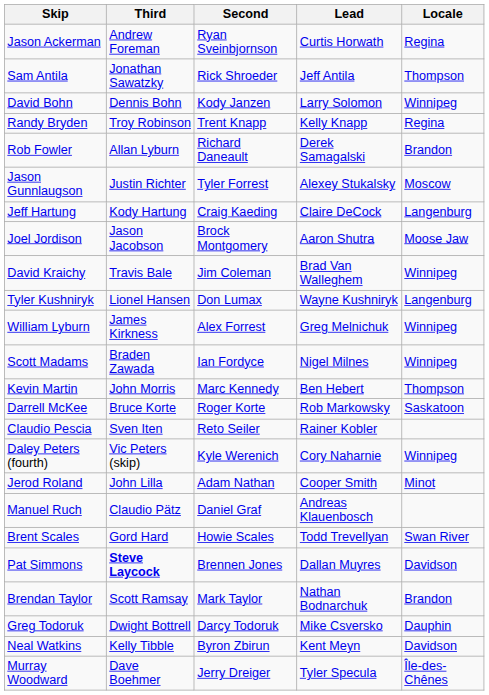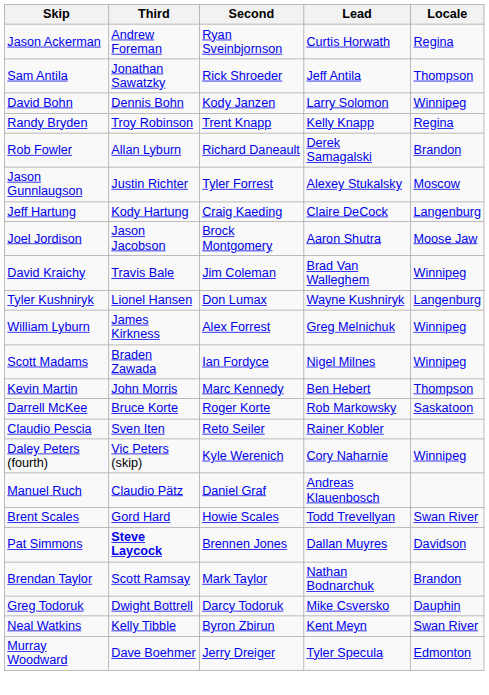 <table class=wikitable>
 <tr>
 <th>Skip</th>
 <th>Third</th>
 <th>Second</th>
 <th>Lead</th>
 <th>Locale</th>
 </tr>
 <tr>
 <td><a href='#'>Jason Ackerman</a></td>
 <td><a href='#'>Andrew Foreman</a></td>
 <td><a href='#'>Ryan Sveinbjornson</a></td>
 <td><a href='#'>Curtis Horwath</a></td>
 <td> <a href='#'>Regina</a></td>
 </tr>
 <tr>
 <td><a href='#'>Sam Antila</a></td>
 <td><a href='#'>Jonathan Sawatzky</a></td>
 <td><a href='#'>Rick Shroeder</a></td>
 <td><a href='#'>Jeff Antila</a></td>
 <td> <a href='#'>Thompson</a></td>
 </tr>
 <tr>
 <td><a href='#'>David Bohn</a></td>
 <td><a href='#'>Dennis Bohn</a></td>
 <td><a href='#'>Kody Janzen</a></td>
 <td><a href='#'>Larry Solomon</a></td>
 <td> <a href='#'>Winnipeg</a></td>
 </tr>
 <tr>
 <td><a href='#'>Randy Bryden</a></td>
 <td><a href='#'>Troy Robinson</a></td>
 <td><a href='#'>Trent Knapp</a></td>
 <td><a href='#'>Kelly Knapp</a></td>
 <td> <a href='#'>Regina</a></td>
 </tr>
 <tr>
 <td><a href='#'>Rob Fowler</a></td>
 <td><a href='#'>Allan Lyburn</a></td>
 <td><a href='#'>Richard Daneault</a></td>
 <td><a href='#'>Derek Samagalski</a></td>
 <td> <a href='#'>Brandon</a></td>
 </tr>
 <tr>
 <td><a href='#'>Jason Gunnlaugson</a></td>
 <td><a href='#'>Justin Richter</a></td>
 <td><a href='#'>Tyler Forrest</a></td>
 <td><a href='#'>Alexey Stukalsky</a></td>
 <td> <a href='#'>Moscow</a></td>
 </tr>
 <tr>
 <td><a href='#'>Jeff Hartung</a></td>
 <td><a href='#'>Kody Hartung</a></td>
 <td><a href='#'>Craig Kaeding</a></td>
 <td><a href='#'>Claire DeCock</a></td>
 <td> <a href='#'>Langenburg</a></td>
 </tr>
 <tr>
 <td><a href='#'>Joel Jordison</a></td>
 <td><a href='#'>Jason Jacobson</a></td>
 <td><a href='#'>Brock Montgomery</a></td>
 <td><a href='#'>Aaron Shutra</a></td>
 <td> <a href='#'>Moose Jaw</a></td>
 </tr>
 <tr>
 <td><a href='#'>David Kraichy</a></td>
 <td><a href='#'>Travis Bale</a></td>
 <td><a href='#'>Jim Coleman</a></td>
 <td><a href='#'>Brad Van Walleghem</a></td>
 <td> <a href='#'>Winnipeg</a></td>
 </tr>
 <tr>
 <td><a href='#'>Tyler Kushniryk</a></td>
 <td><a href='#'>Lionel Hansen</a></td>
 <td><a href='#'>Don Lumax</a></td>
 <td><a href='#'>Wayne Kushniryk</a></td>
 <td> <a href='#'>Langenburg</a></td>
 </tr>
 <tr>
 <td><a href='#'>William Lyburn</a></td>
 <td><a href='#'>James Kirkness</a></td>
 <td><a href='#'>Alex Forrest</a></td>
 <td><a href='#'>Greg Melnichuk</a></td>
 <td> <a href='#'>Winnipeg</a></td>
 </tr>
 <tr>
 <td><a href='#'>Scott Madams</a></td>
 <td><a href='#'>Braden Zawada</a></td>
 <td><a href='#'>Ian Fordyce</a></td>
 <td><a href='#'>Nigel Milnes</a></td>
 <td> <a href='#'>Winnipeg</a></td>
 </tr>
 <tr>
 <td><a href='#'>Kevin Martin</a></td>
 <td><a href='#'>John Morris</a></td>
 <td><a href='#'>Marc Kennedy</a></td>
 <td><a href='#'>Ben Hebert</a></td>
 <td> <a href='#'>Thompson</a></td>
 </tr>
 <tr>
 <td><a href='#'>Darrell McKee</a></td>
 <td><a href='#'>Bruce Korte</a></td>
 <td><a href='#'>Roger Korte</a></td>
 <td><a href='#'>Rob Markowsky</a></td>
 <td> <a href='#'>Saskatoon</a></td>
 </tr>
 <tr>
 <td><a href='#'>Claudio Pescia</a></td>
 <td><a href='#'>Sven Iten</a></td>
 <td><a href='#'>Reto Seiler</a></td>
 <td><a href='#'>Rainer Kobler</a></td>
 <td></td>
 </tr>
 <tr>
 <td><a href='#'>Daley Peters</a> (fourth)</td>
 <td><a href='#'>Vic Peters</a> (skip)</td>
 <td><a href='#'>Kyle Werenich</a></td>
 <td><a href='#'>Cory Naharnie</a></td>
 <td> <a href='#'>Winnipeg</a></td>
 </tr>
 <tr>
-<td><a href='#'>Jerod Roland</a></td>
-<td><a href='#'>John Lilla</a></td>
-<td><a href='#'>Adam Nathan</a></td>
-<td><a href='#'>Cooper Smith</a></td>
-<td> <a href='#'>Minot</a></td>
-</tr>
-<tr>
 <td><a href='#'>Manuel Ruch</a></td>
 <td><a href='#'>Claudio Pätz</a></td>
 <td><a href='#'>Daniel Graf</a></td>
 <td><a href='#'>Andreas Klauenbosch</a></td>
 <td></td>
 </tr>
 <tr>
 <td><a href='#'>Brent Scales</a></td>
 <td><a href='#'>Gord Hard</a></td>
 <td><a href='#'>Howie Scales</a></td>
 <td><a href='#'>Todd Trevellyan</a></td>
 <td> <a href='#'>Swan River</a></td>
 </tr>
 <tr>
 <td><a href='#'>Pat Simmons</a></td>
 <td><strong><a href='#'>Steve Laycock</a></strong></td>
 <td><a href='#'>Brennen Jones</a></td>
 <td><a href='#'>Dallan Muyres</a></td>
 <td> <a href='#'>Davidson</a></td>
 </tr>
 <tr>
 <td><a href='#'>Brendan Taylor</a></td>
 <td><a href='#'>Scott Ramsay</a></td>
 <td><a href='#'>Mark Taylor</a></td>
 <td><a href='#'>Nathan Bodnarchuk</a></td>
 <td> <a href='#'>Brandon</a></td>
 </tr>
 <tr>
 <td><a href='#'>Greg Todoruk</a></td>
 <td><a href='#'>Dwight Bottrell</a></td>
 <td><a href='#'>Darcy Todoruk</a></td>
 <td><a href='#'>Mike Csversko</a></td>
 <td> <a href='#'>Dauphin</a></td>
 </tr>
 <tr>
 <td><a href='#'>Neal Watkins</a></td>
 <td><a href='#'>Kelly Tibble</a></td>
 <td><a href='#'>Byron Zbirun</a></td>
 <td><a href='#'>Kent Meyn</a></td>
-<td> <a href='#'>Davidson</a></td>
+<td> <a href='#'>Swan River</a></td>
 </tr>
 <tr>
 <td><a href='#'>Murray Woodward</a></td>
 <td><a href='#'>Dave Boehmer</a></td>
 <td><a href='#'>Jerry Dreiger</a></td>
 <td><a href='#'>Tyler Specula</a></td>
-<td> <a href='#'>Île-des-Chênes</a></td>
+<td> <a href='#'>Edmonton</a></td>
 </tr>
 </table>
